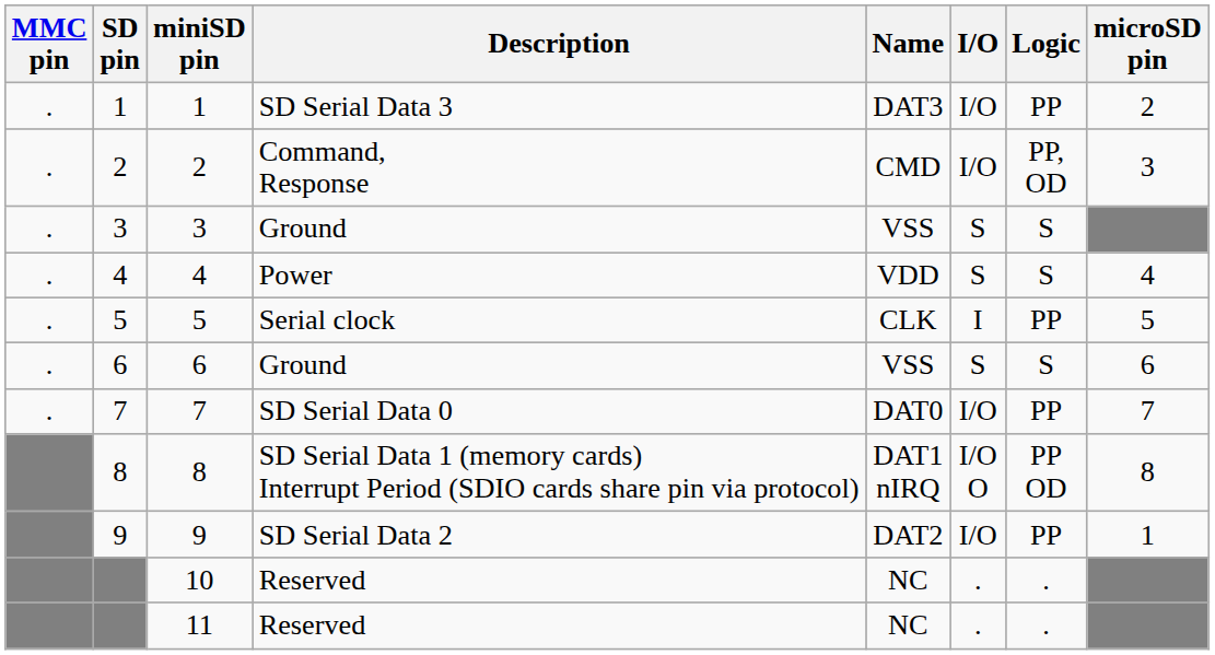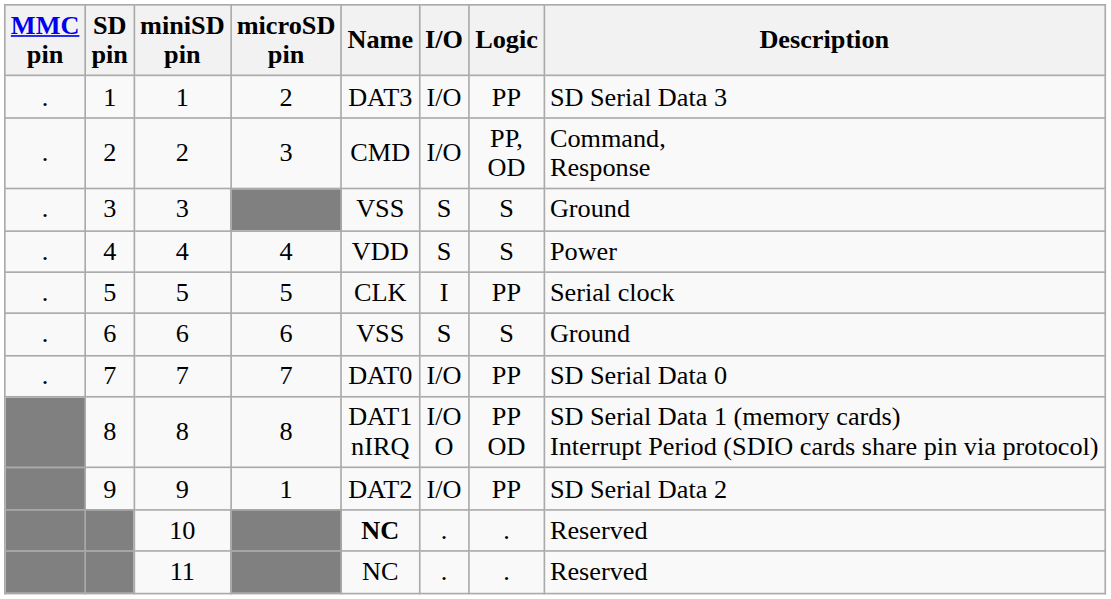 <table class="wikitable" style="text-align:center">
 <tr>
 <th><a href='#'>MMC</a><br>pin</th>
 <th>SD<br>pin</th>
 <th>miniSD<br>pin</th>
-<th>Description</th>
+<th>microSD<br>pin</th>
 <th>Name</th>
 <th>I/O</th>
 <th>Logic</th>
-<th>microSD<br>pin</th>
+<th>Description</th>
 </tr>
 <tr>
 <td>.</td>
 <td>1</td>
 <td>1</td>
-<td style="text-align:left">SD Serial Data 3</td>
+<td>2</td>
 <td>DAT3</td>
 <td>I/O</td>
 <td>PP</td>
-<td>2</td>
+<td style="text-align:left">SD Serial Data 3</td>
 </tr>
 <tr>
 <td>.</td>
 <td>2</td>
 <td>2</td>
-<td style="text-align:left">Command,<br>Response</td>
+<td>3</td>
 <td>CMD</td>
 <td>I/O</td>
 <td>PP,<br>OD</td>
-<td>3</td>
+<td style="text-align:left">Command,<br>Response</td>
 </tr>
 <tr>
 <td>.</td>
 <td>3</td>
 <td>3</td>
-<td style="text-align:left">Ground</td>
+<td style="background: gray"></td>
 <td>VSS</td>
 <td>S</td>
 <td>S</td>
-<td style="background: gray"></td>
+<td style="text-align:left">Ground</td>
 </tr>
 <tr>
 <td>.</td>
 <td>4</td>
 <td>4</td>
-<td style="text-align:left">Power</td>
+<td>4</td>
 <td>VDD</td>
 <td>S</td>
 <td>S</td>
-<td>4</td>
+<td style="text-align:left">Power</td>
 </tr>
 <tr>
 <td>.</td>
 <td>5</td>
 <td>5</td>
-<td style="text-align:left">Serial clock</td>
+<td>5</td>
 <td>CLK</td>
 <td>I</td>
 <td>PP</td>
-<td>5</td>
+<td style="text-align:left">Serial clock</td>
 </tr>
 <tr>
 <td>.</td>
 <td>6</td>
 <td>6</td>
-<td style="text-align:left">Ground</td>
+<td>6</td>
 <td>VSS</td>
 <td>S</td>
 <td>S</td>
-<td>6</td>
+<td style="text-align:left">Ground</td>
 </tr>
 <tr>
 <td>.</td>
 <td>7</td>
 <td>7</td>
-<td style="text-align:left">SD Serial Data 0</td>
+<td>7</td>
 <td>DAT0</td>
 <td>I/O</td>
 <td>PP</td>
-<td>7</td>
+<td style="text-align:left">SD Serial Data 0</td>
 </tr>
 <tr>
 <td style="background: gray"></td>
 <td>8</td>
 <td>8</td>
-<td style="text-align:left">SD Serial Data 1 (memory cards)<br>Interrupt Period (SDIO cards share pin via protocol)</td>
+<td>8</td>
 <td>DAT1<br>nIRQ</td>
 <td>I/O<br>O</td>
 <td>PP<br>OD</td>
-<td>8</td>
+<td style="text-align:left">SD Serial Data 1 (memory cards)<br>Interrupt Period (SDIO cards share pin via protocol)</td>
 </tr>
 <tr>
 <td style="background: gray"></td>
 <td>9</td>
 <td>9</td>
-<td style="text-align:left">SD Serial Data 2</td>
+<td>1</td>
 <td>DAT2</td>
 <td>I/O</td>
 <td>PP</td>
-<td>1</td>
+<td style="text-align:left">SD Serial Data 2</td>
 </tr>
 <tr>
 <td style="background: gray"></td>
 <td style="background: gray"></td>
 <td>10</td>
-<td style="text-align:left">Reserved</td>
-<td>NC</td>
+<td style="background: gray"></td>
+<td><strong>NC</strong></td>
 <td>.</td>
 <td>.</td>
-<td style="background: gray"></td>
+<td style="text-align:left">Reserved</td>
 </tr>
 <tr>
 <td style="background: gray"></td>
 <td style="background: gray"></td>
 <td>11</td>
-<td style="text-align:left">Reserved</td>
+<td style="background: gray"></td>
 <td>NC</td>
 <td>.</td>
 <td>.</td>
-<td style="background: gray"></td>
+<td style="text-align:left">Reserved</td>
 </tr>
 </table>
